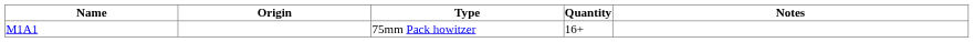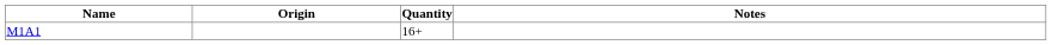 <table border="1" style="border-collapse: collapse;" width="100%">
 <tr>
 <th width="18%">Name</th>
 <th width="20%">Origin</th>
-<th width="20%">Type</th>
 <th width="5%">Quantity</th>
 <th>Notes</th>
 </tr>
 <tr>
 <td><a href='#'>M1A1</a></td>
 <td></td>
-<td>75mm <a href='#'>Pack howitzer</a></td>
 <td>16+</td>
 <td></td>
 </tr>
 </table>
